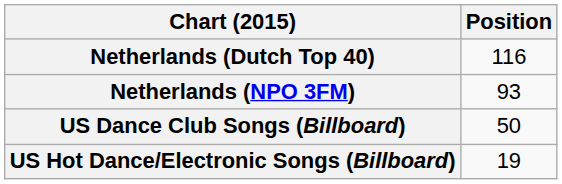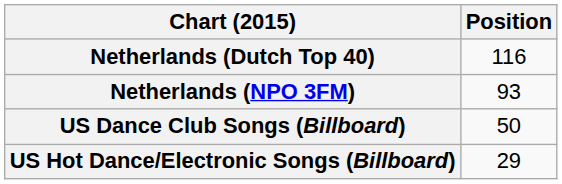 <table class="wikitable sortable plainrowheaders" style="text-align:center">
 <tr>
 <th scope="col">Chart (2015)</th>
 <th scope="col">Position</th>
 </tr>
 <tr>
 <th scope="row">Netherlands (Dutch Top 40)</th>
 <td>116</td>
 </tr>
 <tr>
 <th scope="row">Netherlands (<a href='#'>NPO 3FM</a>)</th>
 <td>93</td>
 </tr>
 <tr>
 <th scope="row">US Dance Club Songs (<em>Billboard</em>)</th>
 <td>50</td>
 </tr>
 <tr>
 <th scope="row">US Hot Dance/Electronic Songs (<em>Billboard</em>)</th>
-<td>19</td>
+<td>29</td>
 </tr>
 </table>
